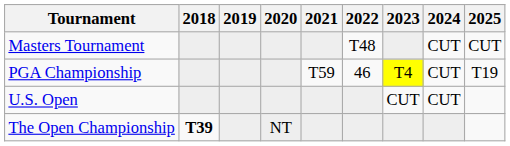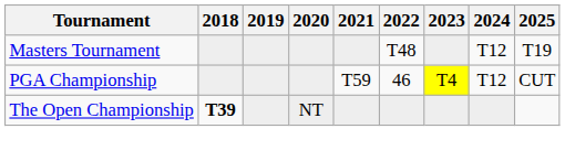 <table class="wikitable" style="font-size:95%;text-align:center;">
 <tr>
 <th>Tournament</th>
 <th>2018</th>
 <th>2019</th>
 <th>2020</th>
 <th>2021</th>
 <th>2022</th>
 <th>2023</th>
 <th>2024</th>
 <th>2025</th>
 </tr>
 <tr>
 <td align=left><a href='#'>Masters Tournament</a></td>
 <td style="background:#eeeeee;"></td>
 <td style="background:#eeeeee;"></td>
 <td style="background:#eeeeee;"></td>
 <td style="background:#eeeeee;"></td>
 <td>T48</td>
 <td style="background:#eeeeee;"></td>
-<td>CUT</td>
-<td>CUT</td>
+<td>T12</td>
+<td>T19</td>
 </tr>
 <tr>
 <td align=left><a href='#'>PGA Championship</a></td>
 <td style="background:#eeeeee;"></td>
 <td style="background:#eeeeee;"></td>
 <td style="background:#eeeeee;"></td>
 <td>T59</td>
 <td>46</td>
 <td style="background:yellow;">T4</td>
+<td>T12</td>
 <td>CUT</td>
-<td>T19</td>
-</tr>
-<tr>
-<td align=left><a href='#'>U.S. Open</a></td>
-<td style="background:#eeeeee;"></td>
-<td style="background:#eeeeee;"></td>
-<td style="background:#eeeeee;"></td>
-<td style="background:#eeeeee;"></td>
-<td style="background:#eeeeee;"></td>
-<td>CUT</td>
-<td>CUT</td>
-<td></td>
 </tr>
 <tr>
 <td align=left><a href='#'>The Open Championship</a></td>
 <td><strong>T39</strong></td>
 <td style="background:#eeeeee;"></td>
 <td style="background:#eeeeee;">NT</td>
 <td style="background:#eeeeee;"></td>
 <td style="background:#eeeeee;"></td>
 <td style="background:#eeeeee;"></td>
 <td style="background:#eeeeee;"></td>
 <td></td>
 </tr>
 </table>
